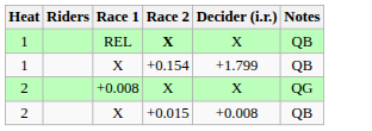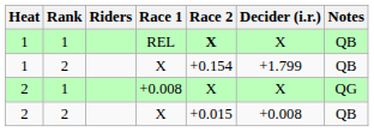 <table class="wikitable sortable" style="text-align:center">
 <tr>
 <th>Heat</th>
+<th>Rank</th>
 <th>Riders</th>
 <th>Race 1</th>
 <th>Race 2</th>
 <th>Decider (i.r.)</th>
 <th>Notes</th>
 </tr>
 <tr bgcolor=bbffbb>
+<td>1</td>
 <td>1</td>
 <td align=left></td>
 <td>REL</td>
 <td><strong>X</strong></td>
 <td>X</td>
 <td>QB</td>
 </tr>
 <tr>
 <td>1</td>
+<td>2</td>
 <td align=left></td>
 <td>X</td>
 <td>+0.154</td>
 <td>+1.799</td>
 <td>QB</td>
 </tr>
 <tr bgcolor=bbffbb>
 <td>2</td>
+<td>1</td>
 <td align=left></td>
 <td>+0.008</td>
 <td>X</td>
 <td>X</td>
 <td>QG</td>
 </tr>
 <tr>
 <td>2</td>
+<td>2</td>
 <td align=left></td>
 <td>X</td>
 <td>+0.015</td>
 <td>+0.008</td>
 <td>QB</td>
 </tr>
 </table>
